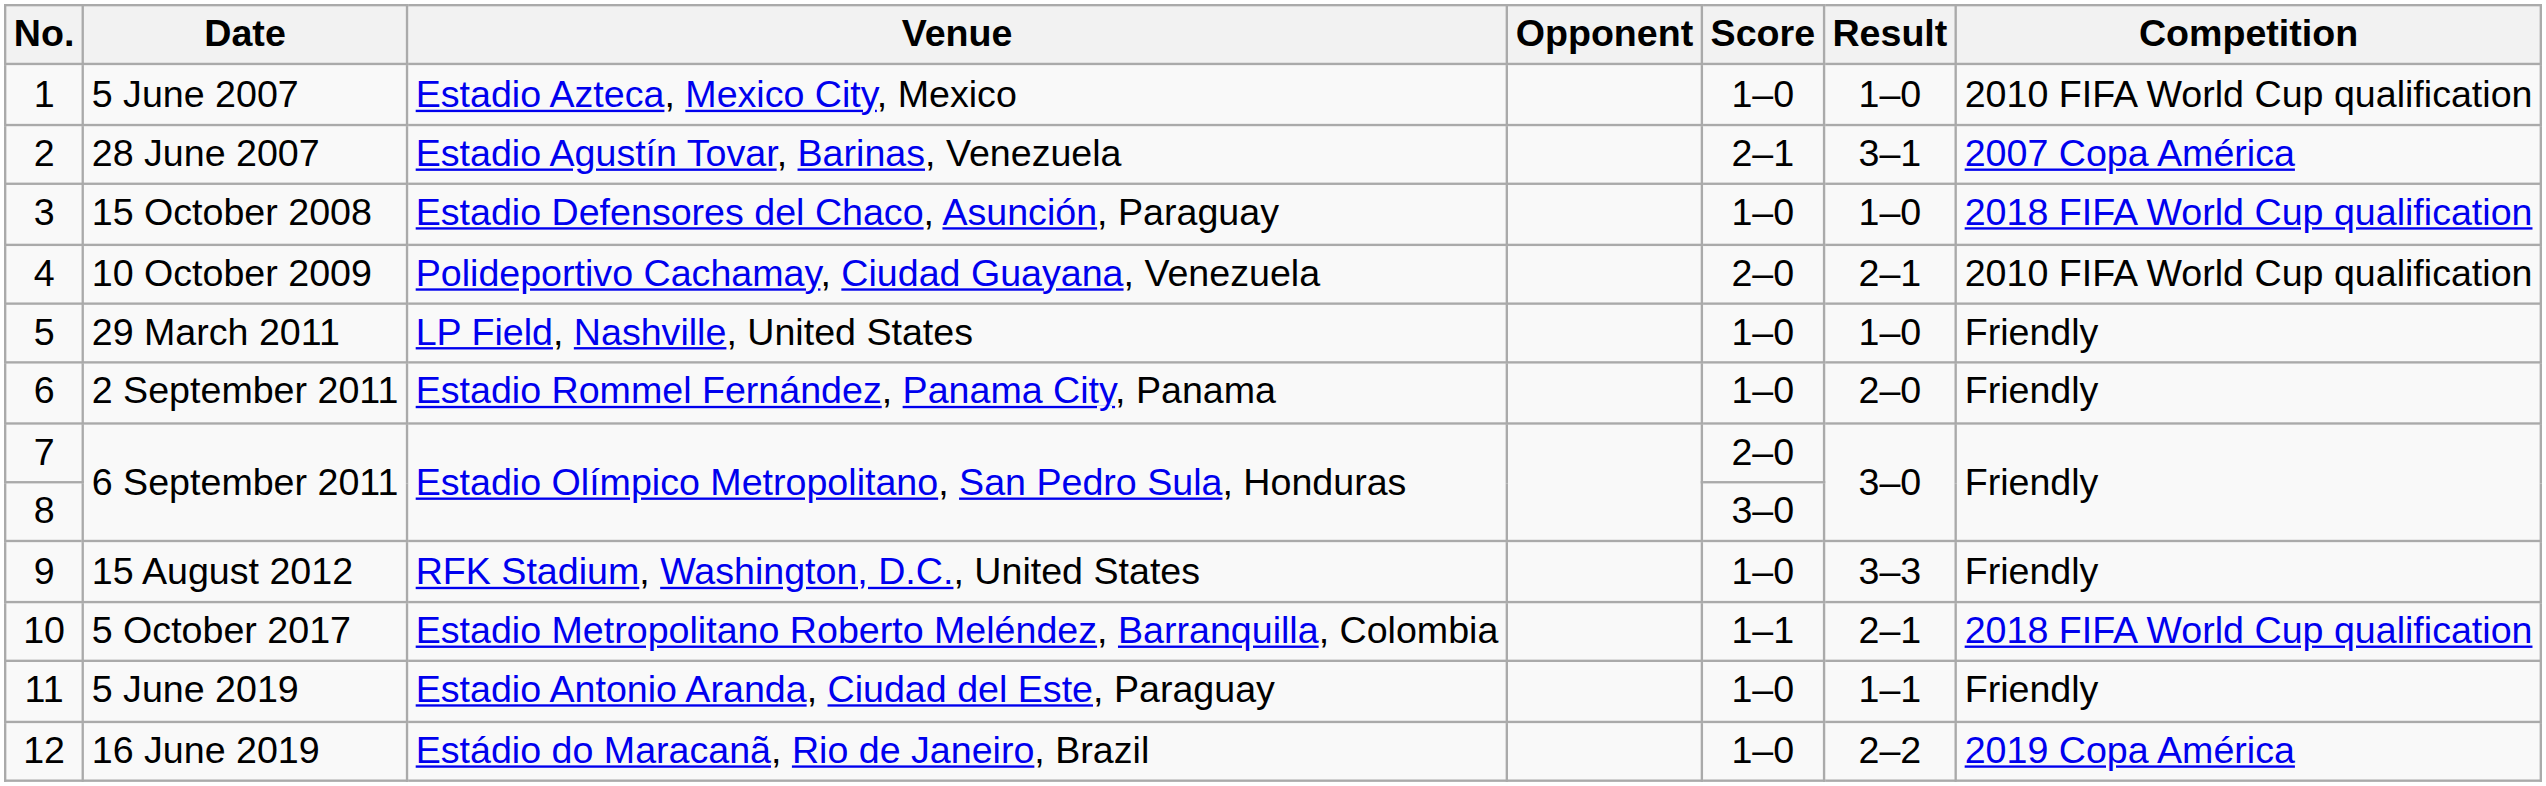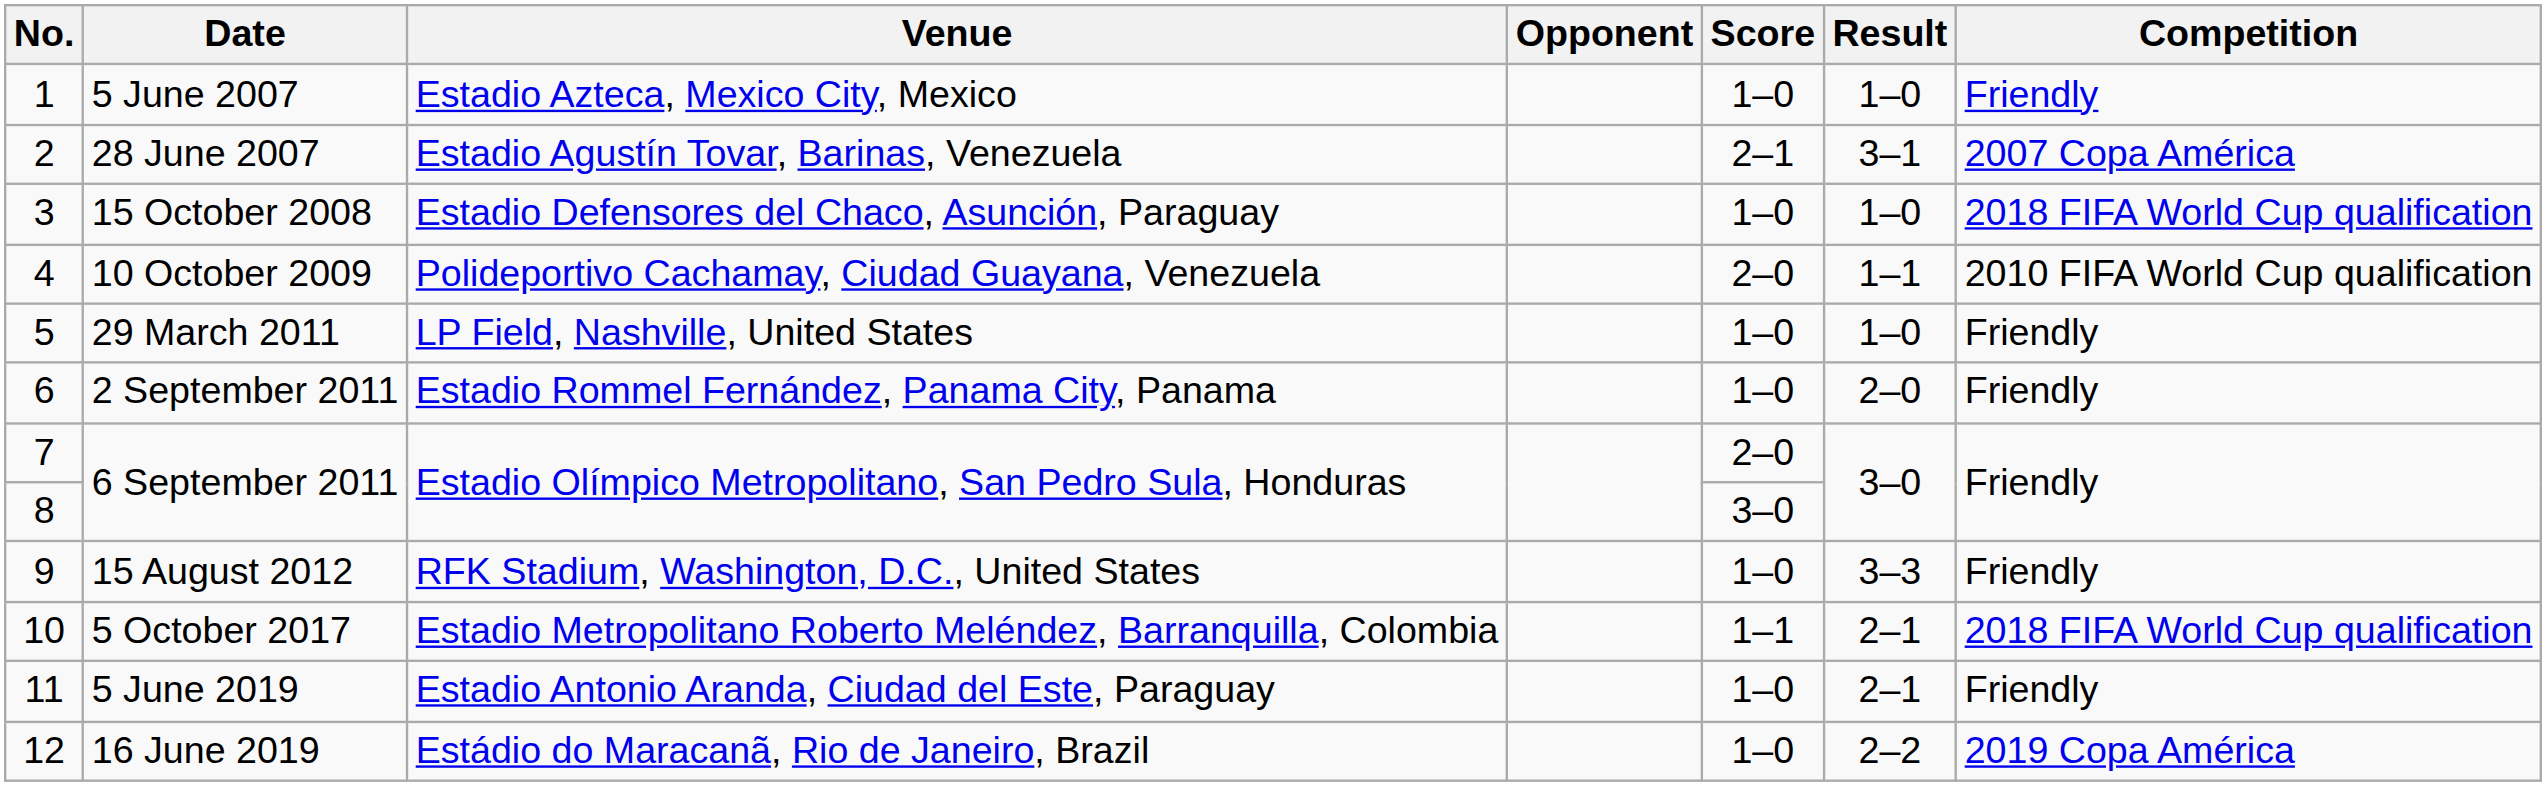 <table class="wikitable sortable">
 <tr>
 <th scope="col">No.</th>
 <th scope="col">Date</th>
 <th scope="col">Venue</th>
 <th scope="col">Opponent</th>
 <th scope="col">Score</th>
 <th scope="col">Result</th>
 <th scope="col">Competition</th>
 </tr>
 <tr>
 <td style="text-align:center">1</td>
 <td>5 June 2007</td>
 <td><a href='#'>Estadio Azteca</a>, <a href='#'>Mexico City</a>, Mexico</td>
 <td></td>
 <td style="text-align:center">1–0</td>
 <td style="text-align:center">1–0</td>
-<td>2010 FIFA World Cup qualification</td>
+<td><a href='#'>Friendly</a></td>
 </tr>
 <tr>
 <td style="text-align:center">2</td>
 <td>28 June 2007</td>
 <td><a href='#'>Estadio Agustín Tovar</a>, <a href='#'>Barinas</a>, Venezuela</td>
 <td></td>
 <td style="text-align:center">2–1</td>
 <td style="text-align:center">3–1</td>
 <td><a href='#'>2007 Copa América</a></td>
 </tr>
 <tr>
 <td style="text-align:center">3</td>
 <td>15 October 2008</td>
 <td><a href='#'>Estadio Defensores del Chaco</a>, <a href='#'>Asunción</a>, Paraguay</td>
 <td></td>
 <td style="text-align:center">1–0</td>
 <td style="text-align:center">1–0</td>
 <td><a href='#'>2018 FIFA World Cup qualification</a></td>
 </tr>
 <tr>
 <td style="text-align:center">4</td>
 <td>10 October 2009</td>
 <td><a href='#'>Polideportivo Cachamay</a>, <a href='#'>Ciudad Guayana</a>, Venezuela</td>
 <td></td>
 <td style="text-align:center">2–0</td>
-<td style="text-align:center">2–1</td>
+<td style="text-align:center">1–1</td>
 <td>2010 FIFA World Cup qualification</td>
 </tr>
 <tr>
 <td style="text-align:center">5</td>
 <td>29 March 2011</td>
 <td><a href='#'>LP Field</a>, <a href='#'>Nashville</a>, United States</td>
 <td></td>
 <td style="text-align:center">1–0</td>
 <td style="text-align:center">1–0</td>
 <td>Friendly</td>
 </tr>
 <tr>
 <td style="text-align:center">6</td>
 <td>2 September 2011</td>
 <td><a href='#'>Estadio Rommel Fernández</a>, <a href='#'>Panama City</a>, Panama</td>
 <td></td>
 <td style="text-align:center">1–0</td>
 <td style="text-align:center">2–0</td>
 <td>Friendly</td>
 </tr>
 <tr>
 <td style="text-align:center">7</td>
 <td rowspan="2">6 September 2011</td>
 <td rowspan="2"><a href='#'>Estadio Olímpico Metropolitano</a>, <a href='#'>San Pedro Sula</a>, Honduras</td>
 <td rowspan="2"></td>
 <td style="text-align:center">2–0</td>
 <td rowspan="2" style="text-align:center">3–0</td>
 <td rowspan="2">Friendly</td>
 </tr>
 <tr>
 <td style="text-align:center">8</td>
 <td style="text-align:center">3–0</td>
 </tr>
 <tr>
 <td style="text-align:center">9</td>
 <td>15 August 2012</td>
 <td><a href='#'>RFK Stadium</a>, <a href='#'>Washington, D.C.</a>, United States</td>
 <td></td>
 <td style="text-align:center">1–0</td>
 <td style="text-align:center">3–3</td>
 <td>Friendly</td>
 </tr>
 <tr>
 <td style="text-align:center">10</td>
 <td>5 October 2017</td>
 <td><a href='#'>Estadio Metropolitano Roberto Meléndez</a>, <a href='#'>Barranquilla</a>, Colombia</td>
 <td></td>
 <td style="text-align:center">1–1</td>
 <td style="text-align:center">2–1</td>
 <td><a href='#'>2018 FIFA World Cup qualification</a></td>
 </tr>
 <tr>
 <td style="text-align:center">11</td>
 <td>5 June 2019</td>
 <td><a href='#'>Estadio Antonio Aranda</a>, <a href='#'>Ciudad del Este</a>, Paraguay</td>
 <td></td>
 <td style="text-align:center">1–0</td>
-<td style="text-align:center">1–1</td>
+<td style="text-align:center">2–1</td>
 <td>Friendly</td>
 </tr>
 <tr>
 <td style="text-align:center">12</td>
 <td>16 June 2019</td>
 <td><a href='#'>Estádio do Maracanã</a>, <a href='#'>Rio de Janeiro</a>, Brazil</td>
 <td></td>
 <td style="text-align:center">1–0</td>
 <td style="text-align:center">2–2</td>
 <td><a href='#'>2019 Copa América</a></td>
 </tr>
 </table>
